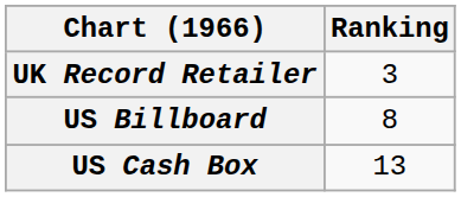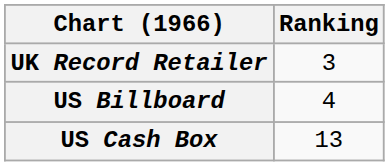 <table class="wikitable plainrowheaders" style="text-align:center">
 <tr>
 <th scope="col">Chart (1966)</th>
 <th scope="col">Ranking</th>
 </tr>
 <tr>
 <th scope="row" align="left">UK <em>Record Retailer</em></th>
 <td style="text-align:center;">3</td>
 </tr>
 <tr>
 <th scope="row" align="left">US <em>Billboard</em></th>
-<td style="text-align:center;">8</td>
+<td style="text-align:center;">4</td>
 </tr>
 <tr>
 <th scope="row" align="left">US <em>Cash Box</em></th>
 <td style="text-align:center;">13</td>
 </tr>
 </table>
